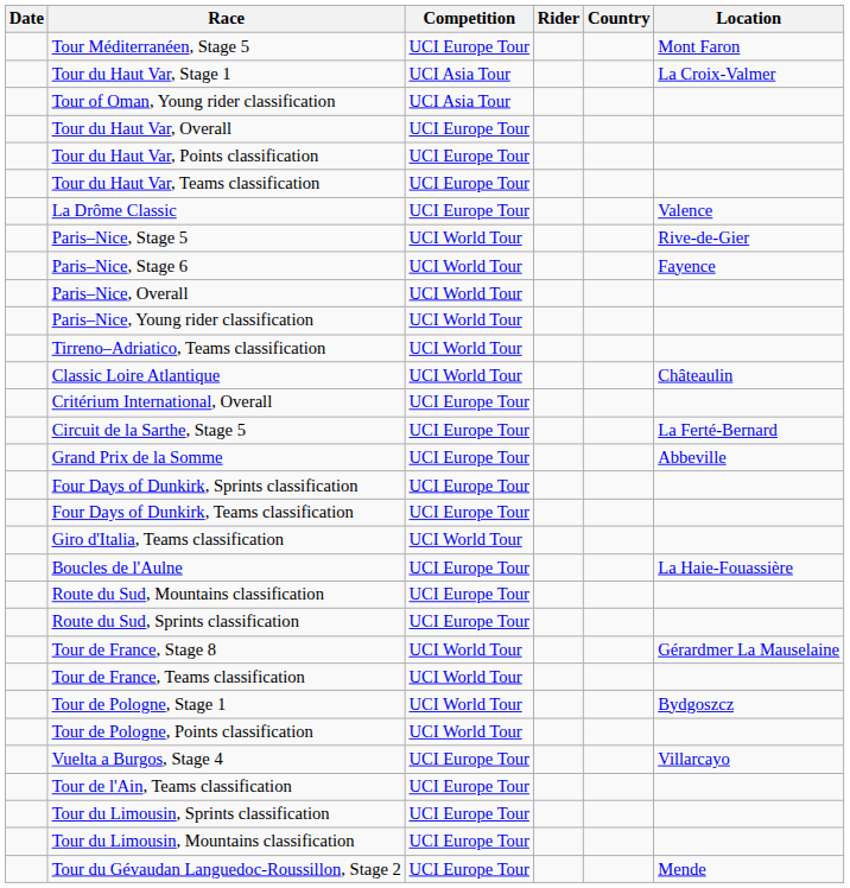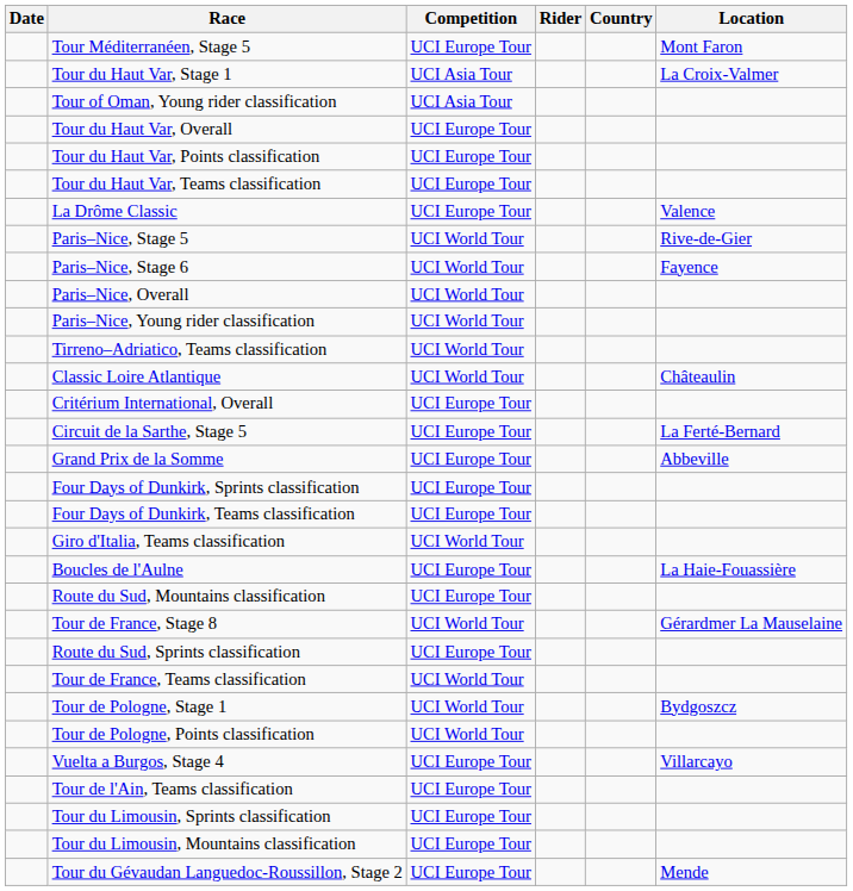 <table class="wikitable sortable">
 <tr>
 <th>Date</th>
 <th>Race</th>
 <th>Competition</th>
 <th>Rider</th>
 <th>Country</th>
 <th>Location</th>
 </tr>
 <tr>
 <td></td>
 <td><a href='#'>Tour Méditerranéen</a>, Stage 5</td>
 <td><a href='#'>UCI Europe Tour</a></td>
 <td></td>
 <td></td>
 <td><a href='#'>Mont Faron</a></td>
 </tr>
 <tr>
 <td></td>
 <td><a href='#'>Tour du Haut Var</a>, Stage 1</td>
 <td><a href='#'>UCI Asia Tour</a></td>
 <td></td>
 <td></td>
 <td><a href='#'>La Croix-Valmer</a></td>
 </tr>
 <tr>
 <td></td>
 <td><a href='#'>Tour of Oman</a>, Young rider classification</td>
 <td><a href='#'>UCI Asia Tour</a></td>
 <td></td>
 <td></td>
 <td></td>
 </tr>
 <tr>
 <td></td>
 <td><a href='#'>Tour du Haut Var</a>, Overall</td>
 <td><a href='#'>UCI Europe Tour</a></td>
 <td></td>
 <td></td>
 <td></td>
 </tr>
 <tr>
 <td></td>
 <td><a href='#'>Tour du Haut Var</a>, Points classification</td>
 <td><a href='#'>UCI Europe Tour</a></td>
 <td></td>
 <td></td>
 <td></td>
 </tr>
 <tr>
 <td></td>
 <td><a href='#'>Tour du Haut Var</a>, Teams classification</td>
 <td><a href='#'>UCI Europe Tour</a></td>
 <td align="center"></td>
 <td></td>
 <td></td>
 </tr>
 <tr>
 <td></td>
 <td><a href='#'>La Drôme Classic</a></td>
 <td><a href='#'>UCI Europe Tour</a></td>
 <td></td>
 <td></td>
 <td><a href='#'>Valence</a></td>
 </tr>
 <tr>
 <td></td>
 <td><a href='#'>Paris–Nice</a>, Stage 5</td>
 <td><a href='#'>UCI World Tour</a></td>
 <td></td>
 <td></td>
 <td><a href='#'>Rive-de-Gier</a></td>
 </tr>
 <tr>
 <td></td>
 <td><a href='#'>Paris–Nice</a>, Stage 6</td>
 <td><a href='#'>UCI World Tour</a></td>
 <td></td>
 <td></td>
 <td><a href='#'>Fayence</a></td>
 </tr>
 <tr>
 <td></td>
 <td><a href='#'>Paris–Nice</a>, Overall</td>
 <td><a href='#'>UCI World Tour</a></td>
 <td></td>
 <td></td>
 <td></td>
 </tr>
 <tr>
 <td></td>
 <td><a href='#'>Paris–Nice</a>, Young rider classification</td>
 <td><a href='#'>UCI World Tour</a></td>
 <td></td>
 <td></td>
 <td></td>
 </tr>
 <tr>
 <td></td>
 <td><a href='#'>Tirreno–Adriatico</a>, Teams classification</td>
 <td><a href='#'>UCI World Tour</a></td>
 <td align="center"></td>
 <td></td>
 <td></td>
 </tr>
 <tr>
 <td></td>
 <td><a href='#'>Classic Loire Atlantique</a></td>
 <td><a href='#'>UCI World Tour</a></td>
 <td></td>
 <td></td>
 <td><a href='#'>Châteaulin</a></td>
 </tr>
 <tr>
 <td></td>
 <td><a href='#'>Critérium International</a>, Overall</td>
 <td><a href='#'>UCI Europe Tour</a></td>
 <td></td>
 <td></td>
 <td></td>
 </tr>
 <tr>
 <td></td>
 <td><a href='#'>Circuit de la Sarthe</a>, Stage 5</td>
 <td><a href='#'>UCI Europe Tour</a></td>
 <td></td>
 <td></td>
 <td><a href='#'>La Ferté-Bernard</a></td>
 </tr>
 <tr>
 <td></td>
 <td><a href='#'>Grand Prix de la Somme</a></td>
 <td><a href='#'>UCI Europe Tour</a></td>
 <td></td>
 <td></td>
 <td><a href='#'>Abbeville</a></td>
 </tr>
 <tr>
 <td></td>
 <td><a href='#'>Four Days of Dunkirk</a>, Sprints classification</td>
 <td><a href='#'>UCI Europe Tour</a></td>
 <td></td>
 <td></td>
 <td></td>
 </tr>
 <tr>
 <td></td>
 <td><a href='#'>Four Days of Dunkirk</a>, Teams classification</td>
 <td><a href='#'>UCI Europe Tour</a></td>
 <td align="center"></td>
 <td></td>
 <td></td>
 </tr>
 <tr>
 <td></td>
 <td><a href='#'>Giro d'Italia</a>, Teams classification</td>
 <td><a href='#'>UCI World Tour</a></td>
 <td align="center"></td>
 <td></td>
 <td></td>
 </tr>
 <tr>
 <td></td>
 <td><a href='#'>Boucles de l'Aulne</a></td>
 <td><a href='#'>UCI Europe Tour</a></td>
 <td></td>
 <td></td>
 <td><a href='#'>La Haie-Fouassière</a></td>
 </tr>
 <tr>
 <td></td>
 <td><a href='#'>Route du Sud</a>, Mountains classification</td>
 <td><a href='#'>UCI Europe Tour</a></td>
 <td></td>
 <td></td>
 <td></td>
 </tr>
 <tr>
 <td></td>
+<td><a href='#'>Tour de France</a>, Stage 8</td>
+<td><a href='#'>UCI World Tour</a></td>
+<td></td>
+<td></td>
+<td><a href='#'>Gérardmer La Mauselaine</a></td>
+</tr>
+<tr>
+<td></td>
 <td><a href='#'>Route du Sud</a>, Sprints classification</td>
 <td><a href='#'>UCI Europe Tour</a></td>
 <td></td>
 <td></td>
 <td></td>
-</tr>
-<tr>
-<td></td>
-<td><a href='#'>Tour de France</a>, Stage 8</td>
-<td><a href='#'>UCI World Tour</a></td>
-<td></td>
-<td></td>
-<td><a href='#'>Gérardmer La Mauselaine</a></td>
 </tr>
 <tr>
 <td></td>
 <td><a href='#'>Tour de France</a>, Teams classification</td>
 <td><a href='#'>UCI World Tour</a></td>
 <td align="center"></td>
 <td></td>
 <td></td>
 </tr>
 <tr>
 <td></td>
 <td><a href='#'>Tour de Pologne</a>, Stage 1</td>
 <td><a href='#'>UCI World Tour</a></td>
 <td></td>
 <td></td>
 <td><a href='#'>Bydgoszcz</a></td>
 </tr>
 <tr>
 <td></td>
 <td><a href='#'>Tour de Pologne</a>, Points classification</td>
 <td><a href='#'>UCI World Tour</a></td>
 <td></td>
 <td></td>
 <td></td>
 </tr>
 <tr>
 <td></td>
 <td><a href='#'>Vuelta a Burgos</a>, Stage 4</td>
 <td><a href='#'>UCI Europe Tour</a></td>
 <td></td>
 <td></td>
 <td><a href='#'>Villarcayo</a></td>
 </tr>
 <tr>
 <td></td>
 <td><a href='#'>Tour de l'Ain</a>, Teams classification</td>
 <td><a href='#'>UCI Europe Tour</a></td>
 <td align="center"></td>
 <td></td>
 <td></td>
 </tr>
 <tr>
 <td></td>
 <td><a href='#'>Tour du Limousin</a>, Sprints classification</td>
 <td><a href='#'>UCI Europe Tour</a></td>
 <td></td>
 <td></td>
 <td></td>
 </tr>
 <tr>
 <td></td>
 <td><a href='#'>Tour du Limousin</a>, Mountains classification</td>
 <td><a href='#'>UCI Europe Tour</a></td>
 <td></td>
 <td></td>
 <td></td>
 </tr>
 <tr>
 <td></td>
 <td><a href='#'>Tour du Gévaudan Languedoc-Roussillon</a>, Stage 2</td>
 <td><a href='#'>UCI Europe Tour</a></td>
 <td></td>
 <td></td>
 <td><a href='#'>Mende</a></td>
 </tr>
 </table>
